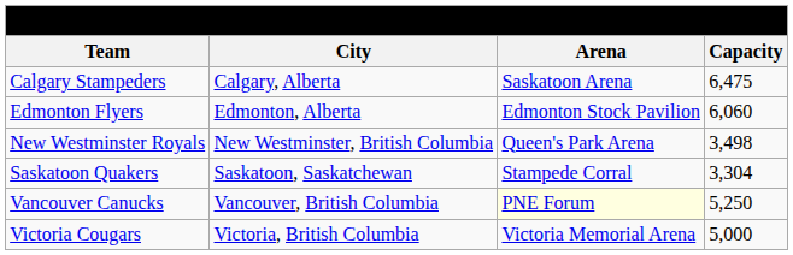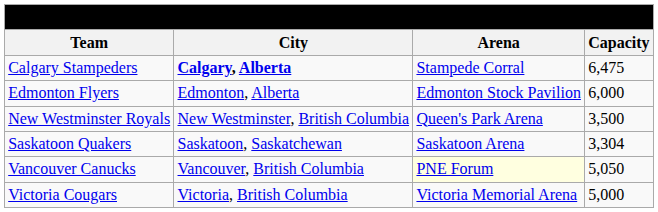 <table class="wikitable" style="width:auto">
 <tr>
 <td bgcolor="#000000" align="center" colspan="6"><strong><span>1954–55 Western Hockey League</span></strong></td>
 </tr>
 <tr>
 <th>Team</th>
 <th>City</th>
 <th>Arena</th>
 <th>Capacity</th>
 </tr>
 <tr>
 <td><a href='#'>Calgary Stampeders</a></td>
-<td><a href='#'>Calgary</a>, <a href='#'>Alberta</a></td>
-<td><a href='#'>Saskatoon Arena</a></td>
+<td><strong><a href='#'>Calgary</a>, <a href='#'>Alberta</a></strong></td>
+<td><a href='#'>Stampede Corral</a></td>
 <td>6,475</td>
 </tr>
 <tr>
 <td><a href='#'>Edmonton Flyers</a></td>
 <td><a href='#'>Edmonton</a>, <a href='#'>Alberta</a></td>
 <td><a href='#'>Edmonton Stock Pavilion</a></td>
-<td>6,060</td>
+<td>6,000</td>
 </tr>
 <tr>
 <td><a href='#'>New Westminster Royals</a></td>
 <td><a href='#'>New Westminster</a>, <a href='#'>British Columbia</a></td>
 <td><a href='#'>Queen's Park Arena</a></td>
-<td>3,498</td>
+<td>3,500</td>
 </tr>
 <tr>
 <td><a href='#'>Saskatoon Quakers</a></td>
 <td><a href='#'>Saskatoon</a>, <a href='#'>Saskatchewan</a></td>
-<td><a href='#'>Stampede Corral</a></td>
+<td><a href='#'>Saskatoon Arena</a></td>
 <td>3,304</td>
 </tr>
 <tr>
 <td><a href='#'>Vancouver Canucks</a></td>
 <td><a href='#'>Vancouver</a>, <a href='#'>British Columbia</a></td>
 <td style="background: lightyellow;"><a href='#'>PNE Forum</a></td>
-<td>5,250</td>
+<td>5,050</td>
 </tr>
 <tr>
 <td><a href='#'>Victoria Cougars</a></td>
 <td><a href='#'>Victoria</a>, <a href='#'>British Columbia</a></td>
 <td><a href='#'>Victoria Memorial Arena</a></td>
 <td>5,000</td>
 </tr>
 </table>
